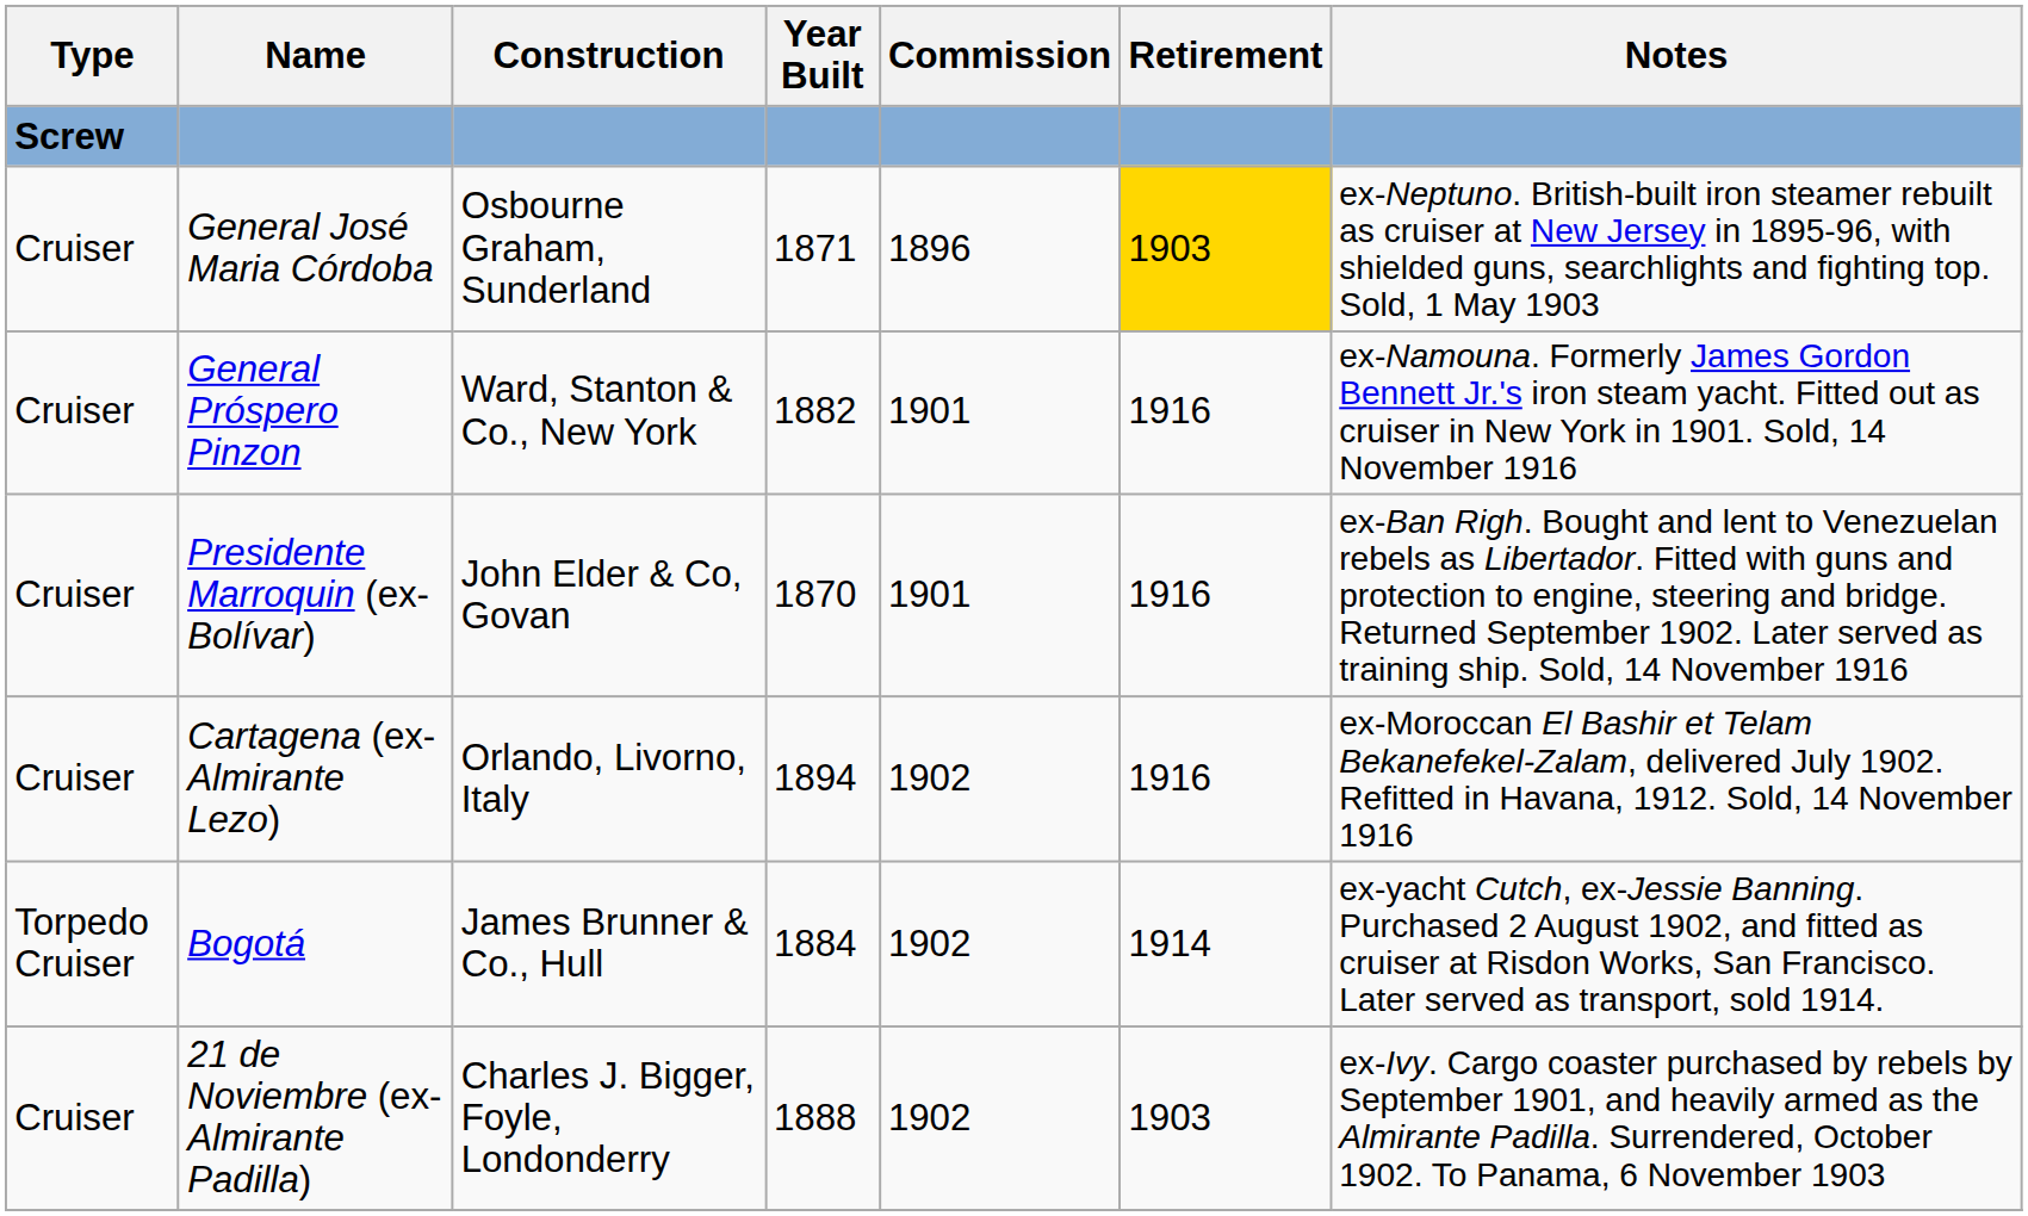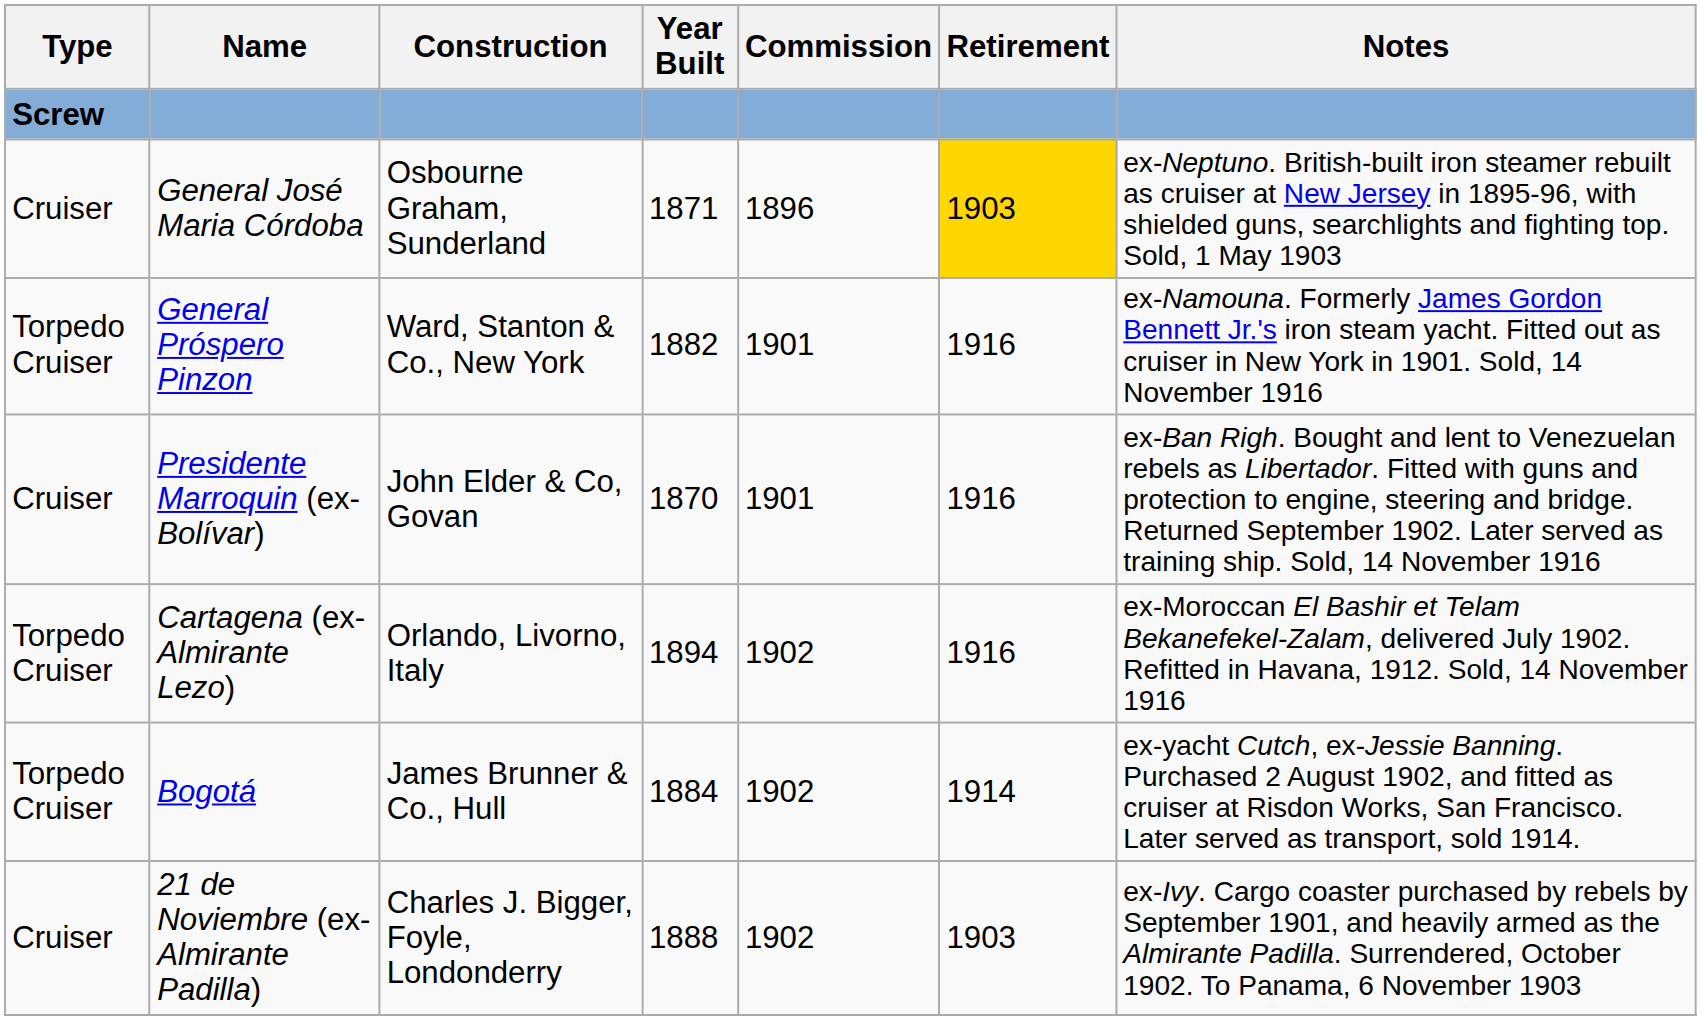 <table class="wikitable collapsible sortable " style="min-width:50%;">
 <tr>
 <th>Type</th>
 <th>Name</th>
 <th>Construction</th>
 <th>Year Built</th>
 <th>Commission</th>
 <th>Retirement</th>
 <th class="unsortable">Notes</th>
 </tr>
 <tr style="background:#83ACD6;font-weight:bold;"          >
 <td>Screw</td>
 <td></td>
 <td></td>
 <td></td>
 <td></td>
 <td></td>
 <td></td>
 </tr>
 <tr>
 <td>Cruiser</td>
 <td><em>General José Maria Córdoba</em></td>
 <td>Osbourne Graham, Sunderland</td>
 <td>1871</td>
 <td>1896</td>
 <td style="background: gold;">1903</td>
 <td style="font-size:0.9em">ex-<em>Neptuno</em>. British-built iron steamer rebuilt as cruiser at <a href='#'>New Jersey</a> in 1895-96, with shielded guns, searchlights and fighting top. Sold, 1 May 1903</td>
 </tr>
 <tr>
-<td>Cruiser</td>
+<td>Torpedo Cruiser</td>
 <td><em><a href='#'>General Próspero Pinzon</a></em></td>
 <td>Ward, Stanton & Co., New York</td>
 <td>1882</td>
 <td>1901</td>
 <td>1916</td>
 <td style="font-size:0.9em">ex-<em>Namouna</em>. Formerly <a href='#'>James Gordon Bennett Jr.'s</a> iron steam yacht. Fitted out as cruiser in New York in 1901. Sold, 14 November 1916</td>
 </tr>
 <tr>
 <td>Cruiser</td>
 <td><a href='#'><em>Presidente Marroquin</em></a> (ex-<em>Bolívar</em>)</td>
 <td>John Elder & Co, Govan</td>
 <td>1870</td>
 <td>1901</td>
 <td>1916</td>
 <td style="font-size:0.9em">ex-<em>Ban Righ</em>. Bought and lent to Venezuelan rebels as <em>Libertador</em>. Fitted with guns and protection to engine, steering and bridge. Returned September 1902. Later served as training ship. Sold, 14 November 1916</td>
 </tr>
 <tr>
-<td>Cruiser</td>
+<td>Torpedo Cruiser</td>
 <td><em>Cartagena</em> (ex-<em>Almirante Lezo</em>)</td>
 <td>Orlando, Livorno, Italy</td>
 <td>1894</td>
 <td>1902</td>
 <td>1916</td>
 <td style="font-size:0.9em">ex-Moroccan <em>El Bashir et Telam Bekanefekel-Zalam</em>, delivered July 1902. Refitted in Havana, 1912. Sold, 14 November 1916</td>
 </tr>
 <tr>
 <td>Torpedo Cruiser</td>
 <td><a href='#'><em>Bogotá</em></a></td>
 <td>James Brunner & Co., Hull</td>
 <td>1884</td>
 <td>1902</td>
 <td>1914</td>
 <td style="font-size:0.9em">ex-yacht <em>Cutch</em>, ex-<em>Jessie Banning</em>. Purchased 2 August 1902, and fitted as cruiser at Risdon Works, San Francisco. Later served as transport, sold 1914.</td>
 </tr>
 <tr>
 <td>Cruiser</td>
 <td><em>21 de Noviembre</em> (ex-<em>Almirante Padilla</em>)</td>
 <td>Charles J. Bigger, Foyle, Londonderry</td>
 <td>1888</td>
 <td>1902</td>
 <td>1903</td>
 <td style="font-size:0.9em">ex-<em>Ivy</em>. Cargo coaster purchased by rebels by September 1901, and heavily armed as the <em>Almirante Padilla</em>. Surrendered, October 1902. To Panama, 6 November 1903</td>
 </tr>
 <tr>
 </tr>
 </table>
